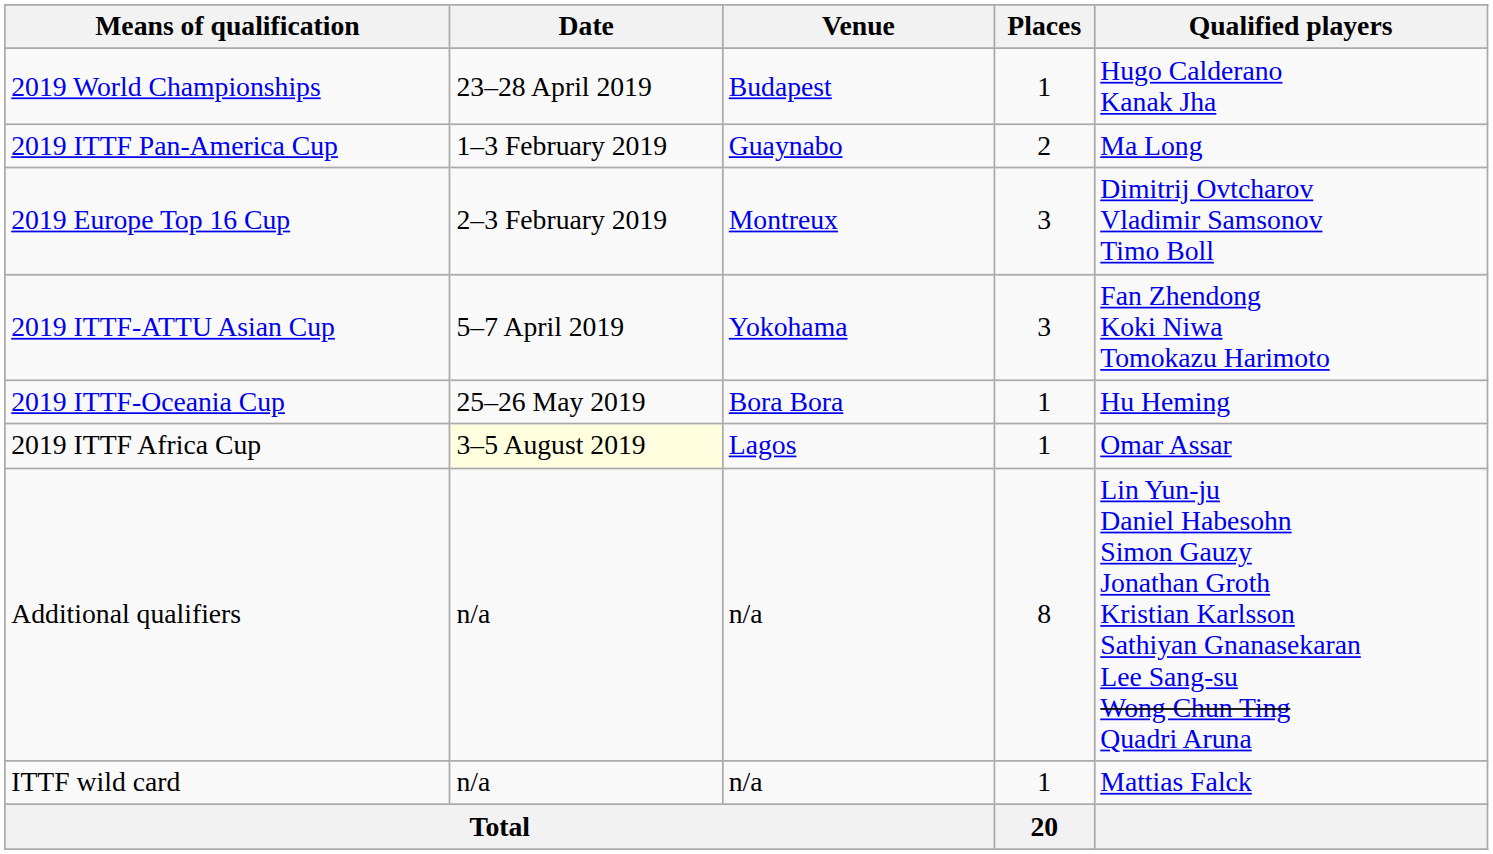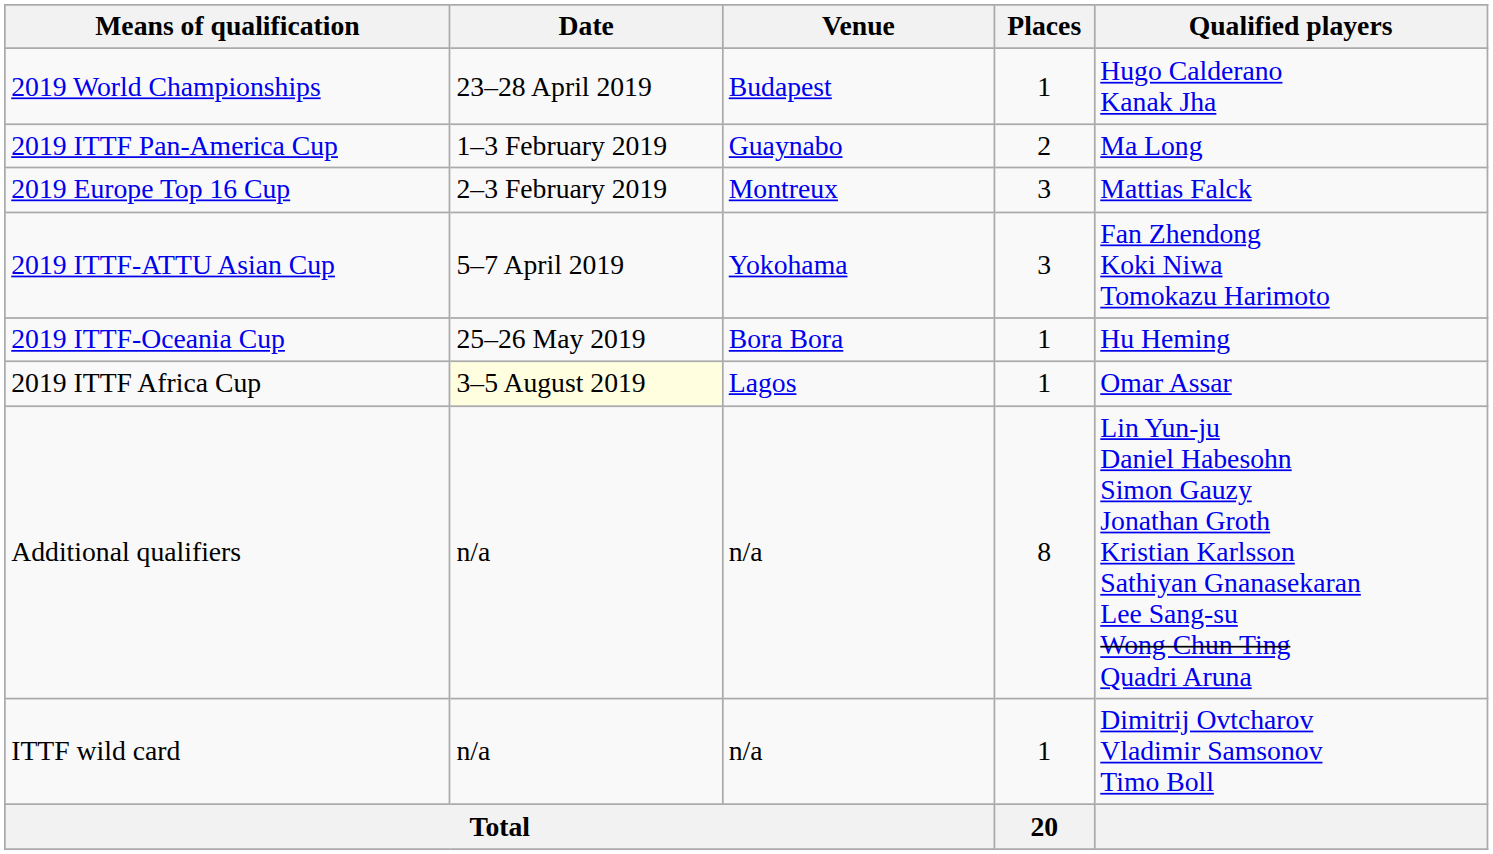 <table class="wikitable" style="text-align:left; font-size:100%">
 <tr>
 <th width=250>Means of qualification</th>
 <th width=150>Date</th>
 <th width=150>Venue</th>
 <th width=50>Places</th>
 <th width=220>Qualified players</th>
 </tr>
 <tr>
 <td><a href='#'>2019 World Championships</a></td>
 <td>23–28 April 2019</td>
 <td> <a href='#'>Budapest</a></td>
 <td align=center>1</td>
 <td> <a href='#'>Hugo Calderano</a><br> <a href='#'>Kanak Jha</a></td>
 </tr>
 <tr>
 <td><a href='#'>2019 ITTF Pan-America Cup</a></td>
 <td>1–3 February 2019</td>
 <td> <a href='#'>Guaynabo</a></td>
 <td align=center>2</td>
 <td> <a href='#'>Ma Long</a></td>
 </tr>
 <tr>
 <td><a href='#'>2019 Europe Top 16 Cup</a></td>
 <td>2–3 February 2019</td>
 <td> <a href='#'>Montreux</a></td>
 <td align=center>3</td>
-<td> <a href='#'>Dimitrij Ovtcharov</a><br> <a href='#'>Vladimir Samsonov</a><br> <a href='#'>Timo Boll</a></td>
+<td> <a href='#'>Mattias Falck</a></td>
 </tr>
 <tr>
 <td><a href='#'>2019 ITTF-ATTU Asian Cup</a></td>
 <td>5–7 April 2019</td>
 <td> <a href='#'>Yokohama</a></td>
 <td align=center>3</td>
 <td> <a href='#'>Fan Zhendong</a><br> <a href='#'>Koki Niwa</a><br> <a href='#'>Tomokazu Harimoto</a></td>
 </tr>
 <tr>
 <td><a href='#'>2019 ITTF-Oceania Cup</a></td>
 <td>25–26 May 2019</td>
 <td> <a href='#'>Bora Bora</a></td>
 <td align=center>1</td>
 <td> <a href='#'>Hu Heming</a></td>
 </tr>
 <tr>
 <td>2019 ITTF Africa Cup</td>
 <td style="background: lightyellow;">3–5 August 2019</td>
 <td> <a href='#'>Lagos</a></td>
 <td align=center>1</td>
 <td> <a href='#'>Omar Assar</a></td>
 </tr>
 <tr>
 <td>Additional qualifiers</td>
 <td>n/a</td>
 <td>n/a</td>
 <td align=center>8</td>
 <td> <a href='#'>Lin Yun-ju</a><br> <a href='#'>Daniel Habesohn</a><br> <a href='#'>Simon Gauzy</a><br> <a href='#'>Jonathan Groth</a><br> <a href='#'>Kristian Karlsson</a><br> <a href='#'>Sathiyan Gnanasekaran</a><br> <a href='#'>Lee Sang-su</a><br><s> <a href='#'>Wong Chun Ting</a></s><br> <a href='#'>Quadri Aruna</a></td>
 </tr>
 <tr>
 <td>ITTF wild card</td>
 <td>n/a</td>
 <td>n/a</td>
 <td align=center>1</td>
-<td> <a href='#'>Mattias Falck</a></td>
+<td> <a href='#'>Dimitrij Ovtcharov</a><br> <a href='#'>Vladimir Samsonov</a><br> <a href='#'>Timo Boll</a></td>
 </tr>
 <tr>
 <th colspan=3>Total</th>
 <th>20</th>
 <th></th>
 </tr>
 </table>
